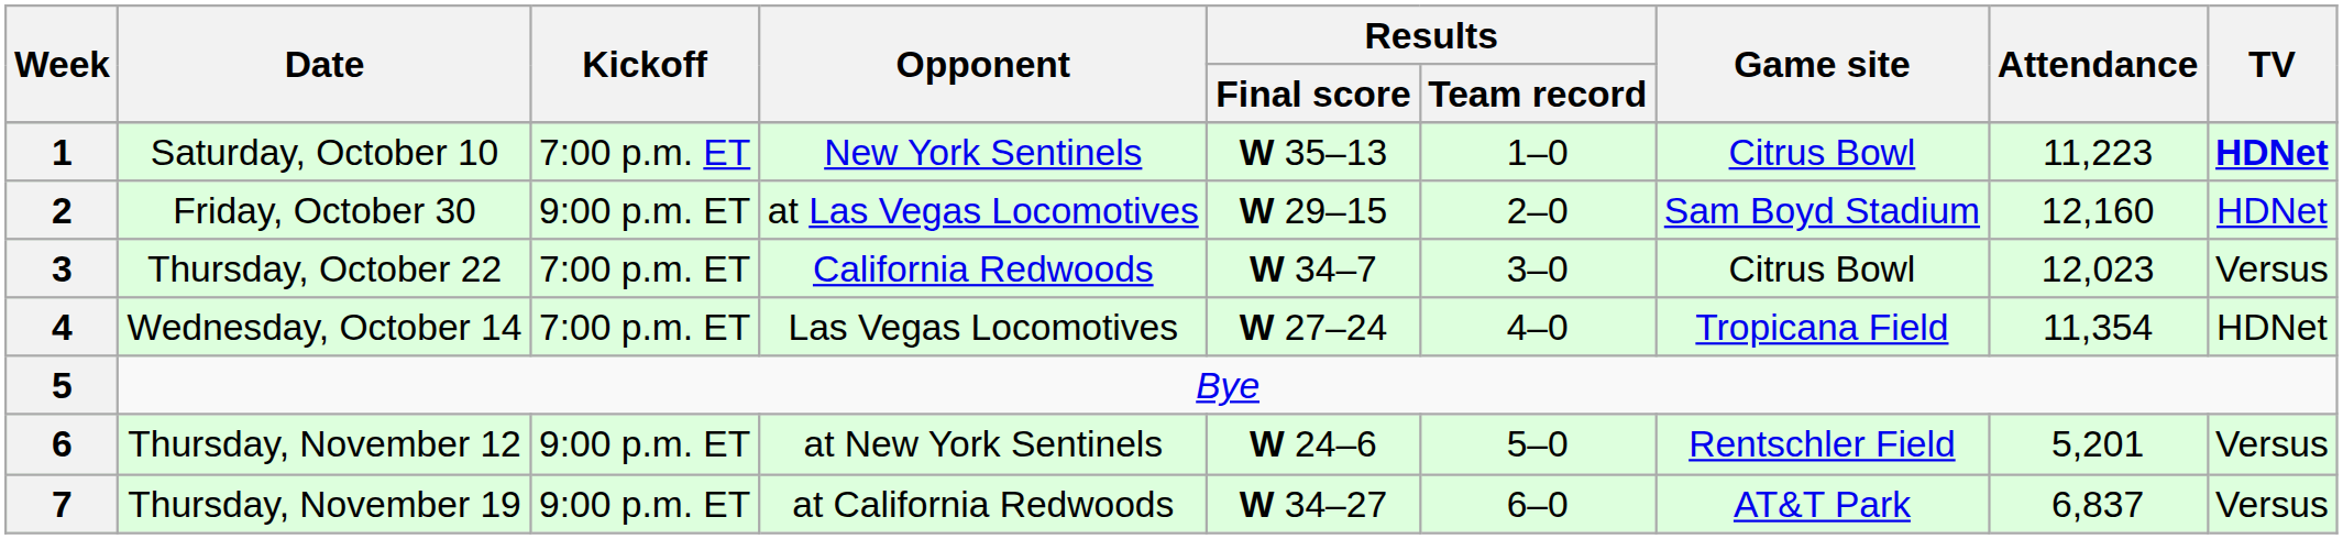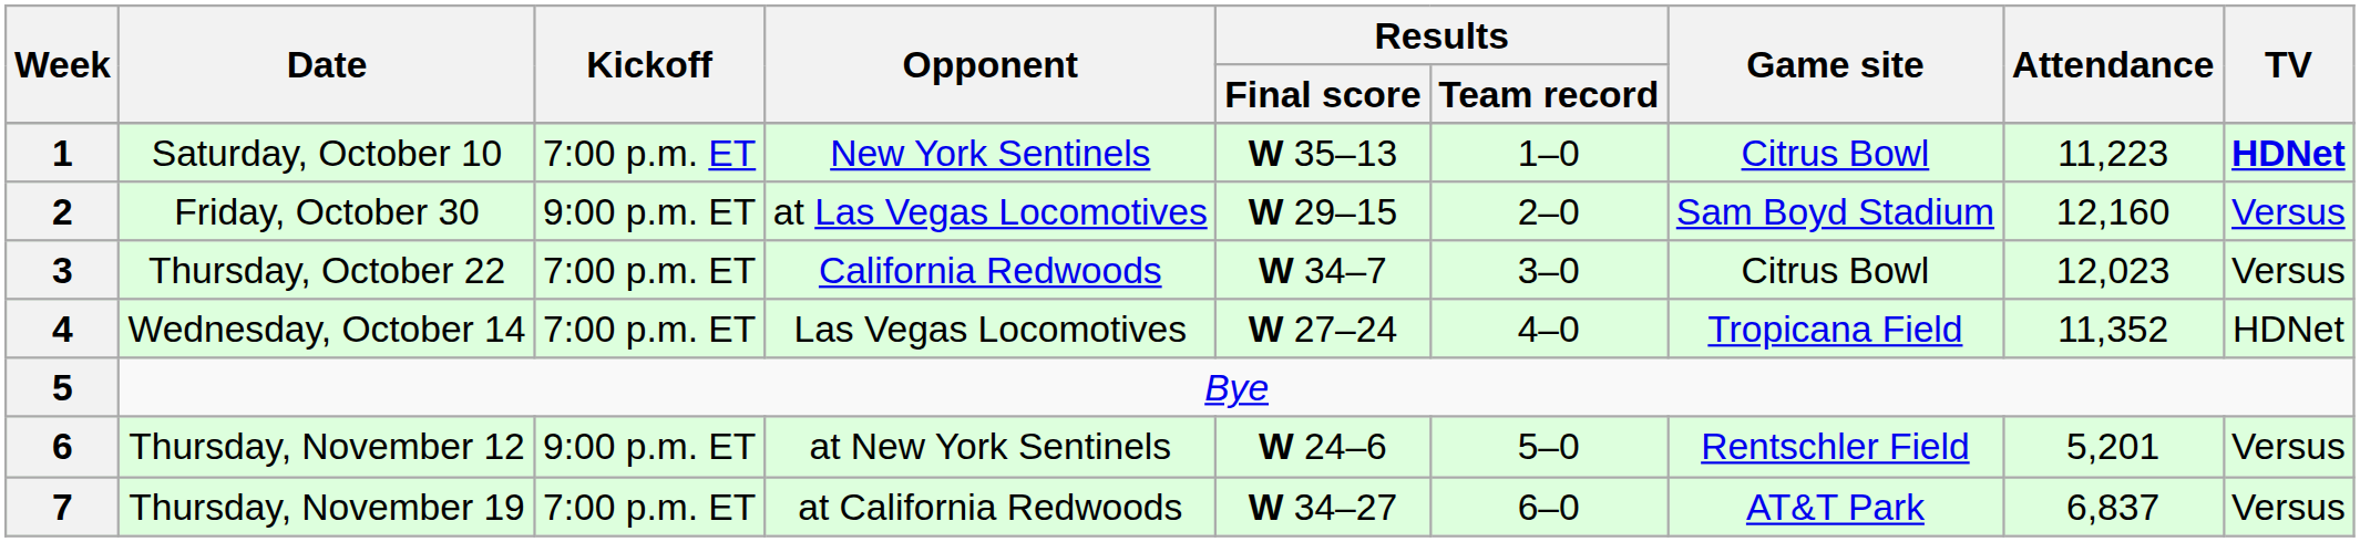 <table class="wikitable" align="center" style="font-size: 95%;">
 <tr>
 <th rowspan="2">Week</th>
 <th rowspan="2">Date</th>
 <th rowspan="2">Kickoff</th>
 <th rowspan="2">Opponent</th>
 <th colspan="2">Results</th>
 <th rowspan="2">Game site</th>
 <th rowspan="2">Attendance</th>
 <th rowspan="2">TV</th>
 </tr>
 <tr>
 <th>Final score</th>
 <th>Team record</th>
 </tr>
 <tr>
 </tr>
 <tr bgcolor="#ddffdd" align="center">
 <th>1</th>
 <td>Saturday, October 10</td>
 <td>7:00 p.m. <a href='#'>ET</a></td>
 <td><a href='#'>New York Sentinels</a></td>
 <td><strong>W</strong> 35–13</td>
 <td>1–0</td>
 <td><a href='#'>Citrus Bowl</a></td>
 <td>11,223</td>
 <td><strong><a href='#'>HDNet</a></strong></td>
 </tr>
 <tr bgcolor="#ddffdd" align="center">
 <th>2</th>
 <td>Friday, October 30</td>
 <td>9:00 p.m. ET</td>
 <td>at <a href='#'>Las Vegas Locomotives</a></td>
 <td><strong>W</strong> 29–15</td>
 <td>2–0</td>
 <td><a href='#'>Sam Boyd Stadium</a></td>
 <td>12,160</td>
-<td><a href='#'>HDNet</a></td>
+<td><a href='#'>Versus</a></td>
 </tr>
 <tr bgcolor="#ddffdd" align="center">
 <th>3</th>
 <td>Thursday, October 22</td>
 <td>7:00 p.m. ET</td>
 <td><a href='#'>California Redwoods</a></td>
 <td><strong>W</strong> 34–7</td>
 <td>3–0</td>
 <td>Citrus Bowl</td>
 <td>12,023</td>
 <td>Versus</td>
 </tr>
 <tr bgcolor="#ddffdd" align="center">
 <th>4</th>
 <td>Wednesday, October 14</td>
 <td>7:00 p.m. ET</td>
 <td>Las Vegas Locomotives</td>
 <td><strong>W</strong> 27–24</td>
 <td>4–0</td>
 <td><a href='#'>Tropicana Field</a></td>
-<td>11,354</td>
+<td>11,352</td>
 <td>HDNet</td>
 </tr>
 <tr align="center">
 <th>5</th>
 <td colspan="8"><em><a href='#'>Bye</a></em></td>
 </tr>
 <tr bgcolor="#ddffdd" align="center">
 <th>6</th>
 <td>Thursday, November 12</td>
 <td>9:00 p.m. ET</td>
 <td>at New York Sentinels</td>
 <td><strong>W</strong> 24–6</td>
 <td>5–0</td>
 <td><a href='#'>Rentschler Field</a></td>
 <td>5,201</td>
 <td>Versus</td>
 </tr>
 <tr bgcolor="#ddffdd" align="center">
 <th>7</th>
 <td>Thursday, November 19</td>
-<td>9:00 p.m. ET</td>
+<td>7:00 p.m. ET</td>
 <td>at California Redwoods</td>
 <td><strong>W</strong> 34–27</td>
 <td>6–0</td>
 <td><a href='#'>AT&T Park</a></td>
 <td>6,837</td>
 <td>Versus</td>
 </tr>
 </table>
